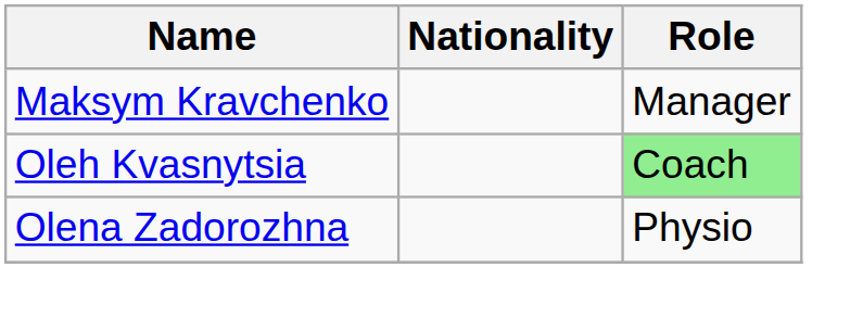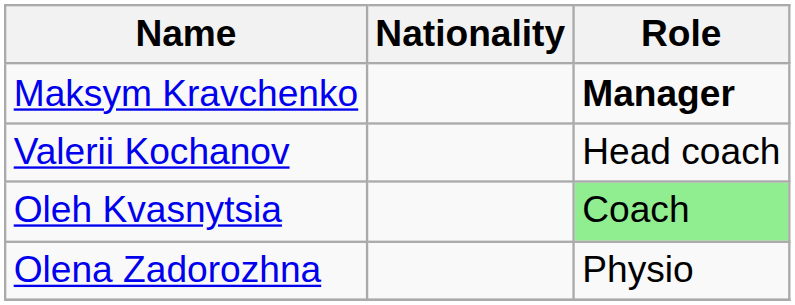 <table class="wikitable">
 <tr>
 <th>Name</th>
 <th>Nationality</th>
 <th>Role</th>
 </tr>
 <tr>
 <td><a href='#'>Maksym Kravchenko</a></td>
 <td></td>
-<td>Manager</td>
+<td><strong>Manager</strong></td>
+</tr>
+<tr>
+<td><a href='#'>Valerii Kochanov</a></td>
+<td></td>
+<td>Head coach</td>
 </tr>
 <tr>
 <td><a href='#'>Oleh Kvasnytsia</a></td>
 <td></td>
 <td style="background: lightgreen;">Coach</td>
 </tr>
 <tr>
 <td><a href='#'>Olena Zadorozhna</a></td>
 <td></td>
 <td>Physio</td>
 </tr>
 <tr>
 </tr>
 </table>
